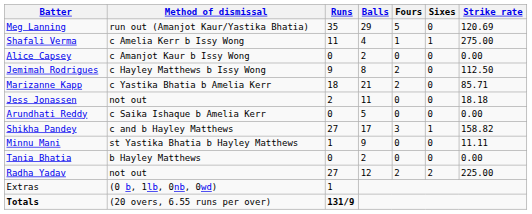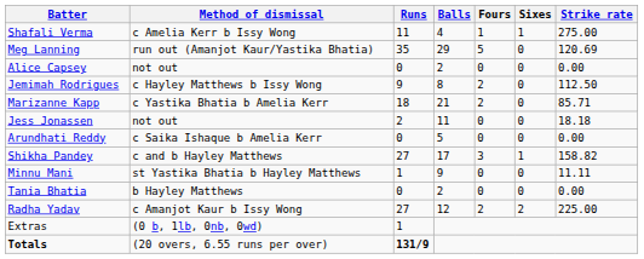 <table class=wikitable style="width: 60%;">
 <tr>
 <th><a href='#'>Batter</a></th>
 <th><a href='#'>Method of dismissal</a></th>
 <th><a href='#'>Runs</a></th>
 <th><a href='#'>Balls</a></th>
 <th>Fours</th>
 <th>Sixes</th>
 <th><a href='#'>Strike rate</a></th>
 </tr>
 <tr>
+<td><a href='#'>Shafali Verma</a></td>
+<td>c Amelia Kerr b Issy Wong</td>
+<td>11</td>
+<td>4</td>
+<td>1</td>
+<td>1</td>
+<td>275.00</td>
+</tr>
+<tr>
 <td><a href='#'>Meg Lanning</a></td>
 <td>run out (Amanjot Kaur/Yastika Bhatia)</td>
 <td>35</td>
 <td>29</td>
 <td>5</td>
 <td>0</td>
 <td>120.69</td>
 </tr>
 <tr>
-<td><a href='#'>Shafali Verma</a></td>
-<td>c Amelia Kerr b Issy Wong</td>
-<td>11</td>
-<td>4</td>
-<td>1</td>
-<td>1</td>
-<td>275.00</td>
-</tr>
-<tr>
 <td><a href='#'>Alice Capsey</a></td>
-<td>c Amanjot Kaur b Issy Wong</td>
+<td>not out</td>
 <td>0</td>
 <td>2</td>
 <td>0</td>
 <td>0</td>
 <td>0.00</td>
 </tr>
 <tr>
 <td><a href='#'>Jemimah Rodrigues</a></td>
 <td>c Hayley Matthews b Issy Wong</td>
 <td>9</td>
 <td>8</td>
 <td>2</td>
 <td>0</td>
 <td>112.50</td>
 </tr>
 <tr>
 <td><a href='#'>Marizanne Kapp</a></td>
 <td>c Yastika Bhatia b Amelia Kerr</td>
 <td>18</td>
 <td>21</td>
 <td>2</td>
 <td>0</td>
 <td>85.71</td>
 </tr>
 <tr>
 <td><a href='#'>Jess Jonassen</a></td>
 <td>not out</td>
 <td>2</td>
 <td>11</td>
 <td>0</td>
 <td>0</td>
 <td>18.18</td>
 </tr>
 <tr>
 <td><a href='#'>Arundhati Reddy</a></td>
 <td>c Saika Ishaque b Amelia Kerr</td>
 <td>0</td>
 <td>5</td>
 <td>0</td>
 <td>0</td>
 <td>0.00</td>
 </tr>
 <tr>
 <td><a href='#'>Shikha Pandey</a></td>
 <td>c and b Hayley Matthews</td>
 <td>27</td>
 <td>17</td>
 <td>3</td>
 <td>1</td>
 <td>158.82</td>
 </tr>
 <tr>
 <td><a href='#'>Minnu Mani</a></td>
 <td>st Yastika Bhatia b Hayley Matthews</td>
 <td>1</td>
 <td>9</td>
 <td>0</td>
 <td>0</td>
 <td>11.11</td>
 </tr>
 <tr>
 <td><a href='#'>Tania Bhatia</a></td>
 <td>b Hayley Matthews</td>
 <td>0</td>
 <td>2</td>
 <td>0</td>
 <td>0</td>
 <td>0.00</td>
 </tr>
 <tr>
 <td><a href='#'>Radha Yadav</a></td>
-<td>not out</td>
+<td>c Amanjot Kaur b Issy Wong</td>
 <td>27</td>
 <td>12</td>
 <td>2</td>
 <td>2</td>
 <td>225.00</td>
 </tr>
 <tr>
 <td>Extras</td>
 <td>(0 <a href='#'>b</a>, 1<a href='#'>lb</a>, 0<a href='#'>nb</a>, 0<a href='#'>wd</a>)</td>
 <td>1</td>
 <td colspan="4"></td>
 </tr>
 <tr>
 <td><strong>Totals</strong></td>
 <td>(20 overs, 6.55 runs per over)</td>
 <td><strong>131/9</strong></td>
 <td colspan="4"></td>
 </tr>
 </table>
